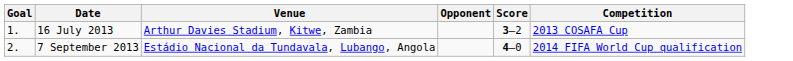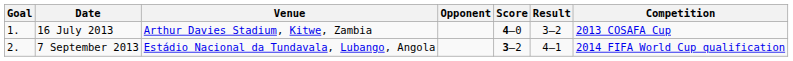 <table class="wikitable plainrowheaders sortable">
 <tr>
 <th>Goal</th>
 <th>Date</th>
 <th>Venue</th>
 <th>Opponent</th>
 <th>Score</th>
+<th>Result</th>
 <th>Competition</th>
 </tr>
 <tr>
 <td>1.</td>
 <td>16 July 2013</td>
 <td><a href='#'>Arthur Davies Stadium</a>, <a href='#'>Kitwe</a>, Zambia</td>
 <td></td>
-<td align=center><strong>3</strong>–2</td>
+<td align=center><strong>4</strong>–0</td>
+<td align=center>3–2</td>
 <td><a href='#'>2013 COSAFA Cup</a></td>
 </tr>
 <tr>
 <td>2.</td>
 <td>7 September 2013</td>
 <td><a href='#'>Estádio Nacional da Tundavala</a>, <a href='#'>Lubango</a>, Angola</td>
 <td></td>
-<td align=center><strong>4</strong>–0</td>
+<td align=center><strong>3</strong>–2</td>
+<td align=center>4–1</td>
 <td><a href='#'>2014 FIFA World Cup qualification</a></td>
 </tr>
 </table>
